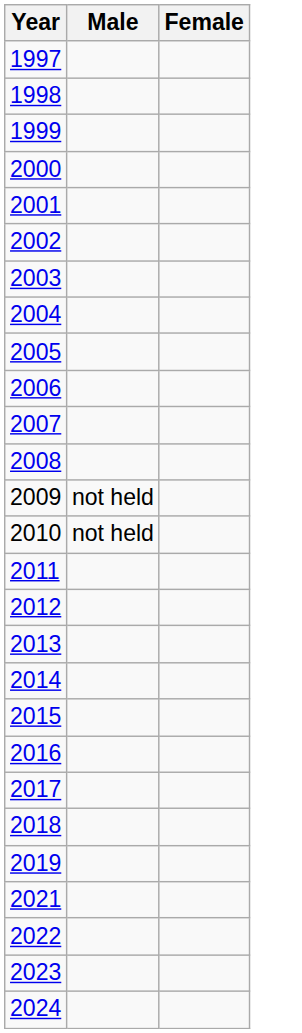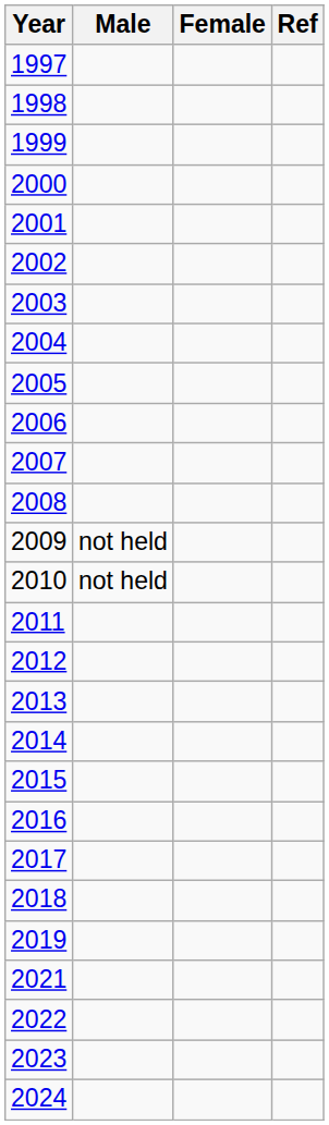 <table class="wikitable sortable">
 <tr>
 <th>Year</th>
 <th>Male</th>
 <th>Female</th>
+<th>Ref</th>
 </tr>
 <tr>
 <td><a href='#'>1997</a></td>
 <td></td>
 <td></td>
+<td align="center"></td>
 </tr>
 <tr>
 <td><a href='#'>1998</a></td>
 <td></td>
 <td></td>
+<td align="center"></td>
 </tr>
 <tr>
 <td><a href='#'>1999</a></td>
 <td></td>
 <td></td>
+<td align="center"></td>
 </tr>
 <tr>
 <td><a href='#'>2000</a></td>
 <td></td>
 <td></td>
+<td align="center"></td>
 </tr>
 <tr>
 <td><a href='#'>2001</a></td>
 <td></td>
 <td></td>
+<td align="center"></td>
 </tr>
 <tr>
 <td><a href='#'>2002</a></td>
 <td></td>
 <td></td>
+<td align="center"></td>
 </tr>
 <tr>
 <td><a href='#'>2003</a></td>
 <td></td>
 <td></td>
+<td align="center"></td>
 </tr>
 <tr>
 <td><a href='#'>2004</a></td>
 <td></td>
 <td></td>
+<td align="center"></td>
 </tr>
 <tr>
 <td><a href='#'>2005</a></td>
 <td></td>
 <td></td>
+<td align="center"></td>
 </tr>
 <tr>
 <td><a href='#'>2006</a></td>
 <td></td>
 <td></td>
+<td align="center"></td>
 </tr>
 <tr>
 <td><a href='#'>2007</a></td>
 <td></td>
 <td></td>
+<td align="center"></td>
 </tr>
 <tr>
 <td><a href='#'>2008</a></td>
 <td></td>
 <td></td>
+<td align="center"></td>
 </tr>
 <tr>
 <td>2009</td>
 <td align="center">not held</td>
+<td></td>
 <td></td>
 </tr>
 <tr>
 <td>2010</td>
 <td align="center">not held</td>
 <td></td>
+<td></td>
 </tr>
 <tr>
 <td><a href='#'>2011</a></td>
 <td></td>
 <td></td>
+<td align="center"></td>
 </tr>
 <tr>
 <td><a href='#'>2012</a></td>
 <td></td>
 <td></td>
+<td align="center"></td>
 </tr>
 <tr>
 <td><a href='#'>2013</a></td>
 <td></td>
 <td></td>
+<td align="center"></td>
 </tr>
 <tr>
 <td><a href='#'>2014</a></td>
 <td></td>
 <td></td>
+<td align="center"></td>
 </tr>
 <tr>
 <td><a href='#'>2015</a></td>
 <td></td>
 <td></td>
+<td align="center"></td>
 </tr>
 <tr>
 <td><a href='#'>2016</a></td>
+<td></td>
 <td></td>
 <td></td>
 </tr>
 <tr>
 <td><a href='#'>2017</a></td>
 <td></td>
 <td></td>
+<td></td>
 </tr>
 <tr>
 <td><a href='#'>2018</a></td>
 <td></td>
 <td></td>
+<td align="center"></td>
 </tr>
 <tr>
 <td><a href='#'>2019</a></td>
 <td></td>
 <td></td>
+<td align="center"></td>
 </tr>
 <tr>
 <td><a href='#'>2021</a></td>
 <td></td>
 <td></td>
+<td align="center"></td>
 </tr>
 <tr>
 <td><a href='#'>2022</a></td>
 <td></td>
 <td></td>
+<td align="center"></td>
 </tr>
 <tr>
 <td><a href='#'>2023</a></td>
 <td></td>
 <td></td>
+<td align="center"></td>
 </tr>
 <tr>
 <td><a href='#'>2024</a></td>
 <td></td>
 <td></td>
+<td align="center"></td>
 </tr>
 </table>
